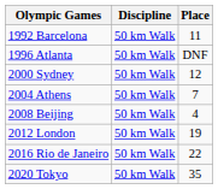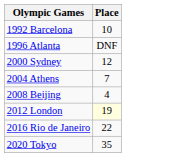 <table class="wikitable">
 <tr>
 <th>Olympic Games</th>
-<th>Discipline</th>
 <th>Place</th>
 </tr>
 <tr>
 <td> <a href='#'>1992 Barcelona</a></td>
-<td align=center><a href='#'>50 km Walk</a></td>
-<td align=center>11</td>
+<td align=center>10</td>
 </tr>
 <tr>
 <td> <a href='#'>1996 Atlanta</a></td>
-<td align=center><a href='#'>50 km Walk</a></td>
 <td align=center>DNF</td>
 </tr>
 <tr>
 <td> <a href='#'>2000 Sydney</a></td>
-<td align=center><a href='#'>50 km Walk</a></td>
 <td align=center>12</td>
 </tr>
 <tr>
 <td> <a href='#'>2004 Athens</a></td>
-<td align=center><a href='#'>50 km Walk</a></td>
 <td align=center>7</td>
 </tr>
 <tr>
 <td> <a href='#'>2008 Beijing</a></td>
-<td align=center><a href='#'>50 km Walk</a></td>
 <td align=center>4</td>
 </tr>
 <tr>
 <td> <a href='#'>2012 London</a></td>
-<td align=center><a href='#'>50 km Walk</a></td>
-<td align=center>19</td>
+<td align=center style="background: lightyellow;">19</td>
 </tr>
 <tr>
 <td> <a href='#'>2016 Rio de Janeiro</a></td>
-<td align=center><a href='#'>50 km Walk</a></td>
 <td align=center>22</td>
 </tr>
 <tr>
 <td> <a href='#'>2020 Tokyo</a></td>
-<td align=center><a href='#'>50 km Walk</a></td>
 <td align=center>35</td>
 </tr>
 </table>
